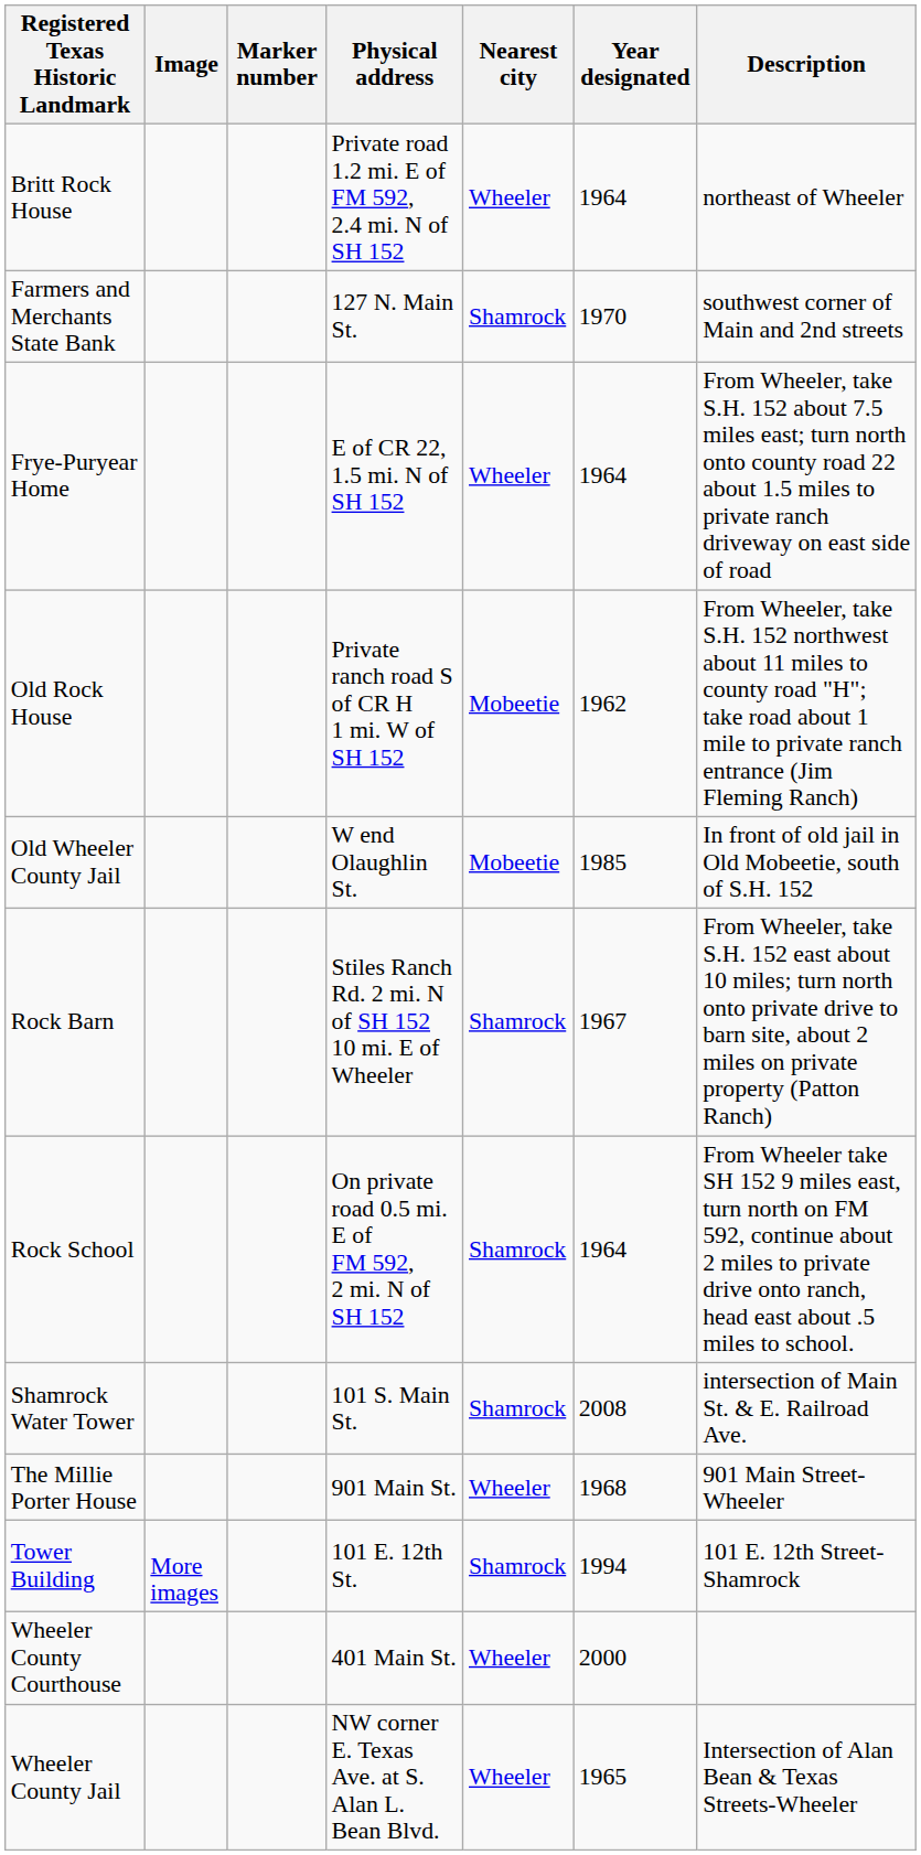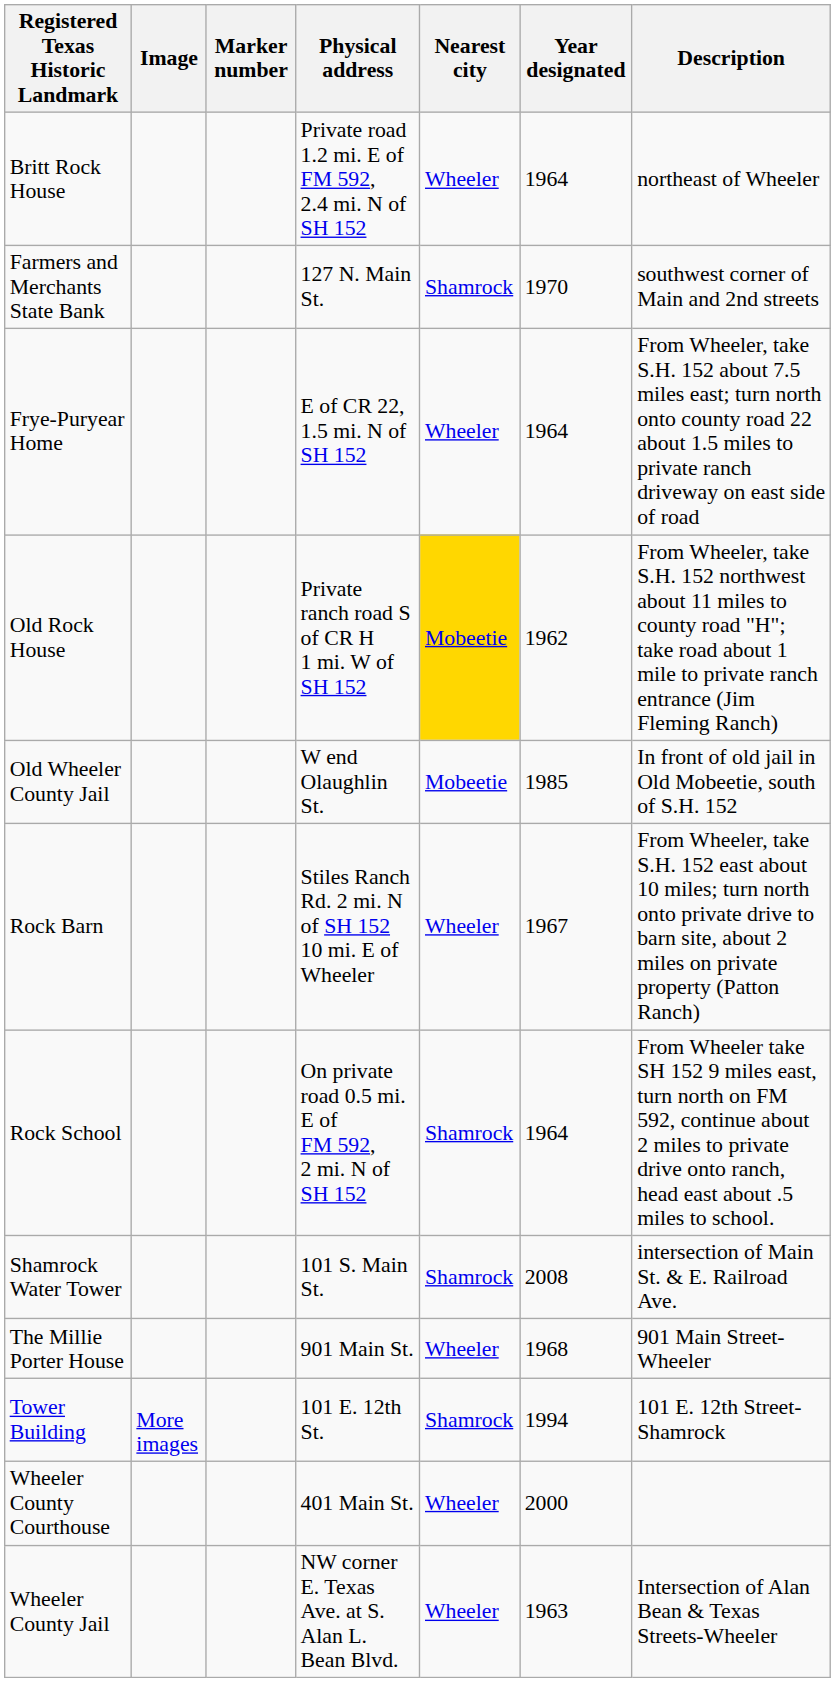 <table class="wikitable sortable">
 <tr>
 <th>Registered Texas Historic Landmark</th>
 <th>Image</th>
 <th>Marker number</th>
 <th>Physical address</th>
 <th>Nearest city</th>
 <th>Year designated</th>
 <th>Description</th>
 </tr>
 <tr>
 <td>Britt Rock House</td>
 <td></td>
 <td></td>
 <td>Private road 1.2 mi. E of <a href='#'>FM 592</a>, 2.4 mi. N of <a href='#'>SH 152</a><br></td>
 <td><a href='#'>Wheeler</a></td>
 <td>1964</td>
 <td>northeast of Wheeler</td>
 </tr>
 <tr>
 <td>Farmers and Merchants State Bank</td>
 <td></td>
 <td></td>
 <td>127 N. Main St.<br></td>
 <td><a href='#'>Shamrock</a></td>
 <td>1970</td>
 <td>southwest corner of Main and 2nd streets</td>
 </tr>
 <tr>
 <td>Frye-Puryear Home</td>
 <td></td>
 <td></td>
 <td>E of CR 22, 1.5 mi. N of <a href='#'>SH 152</a><br></td>
 <td><a href='#'>Wheeler</a></td>
 <td>1964</td>
 <td>From Wheeler, take S.H. 152 about 7.5 miles east; turn north onto county road 22 about 1.5 miles to private ranch driveway on east side of road</td>
 </tr>
 <tr>
 <td>Old Rock House</td>
 <td></td>
 <td></td>
 <td>Private ranch road S of CR H 1 mi. W of <a href='#'>SH 152</a><br></td>
-<td><a href='#'>Mobeetie</a></td>
+<td style="background: gold;"><a href='#'>Mobeetie</a></td>
 <td>1962</td>
 <td>From Wheeler, take S.H. 152 northwest about 11 miles to county road "H"; take road about 1 mile to private ranch entrance (Jim Fleming Ranch)</td>
 </tr>
 <tr>
 <td>Old Wheeler County Jail</td>
 <td></td>
 <td></td>
 <td>W end Olaughlin St.<br></td>
 <td><a href='#'>Mobeetie</a></td>
 <td>1985</td>
 <td>In front of old jail in Old Mobeetie, south of S.H. 152</td>
 </tr>
 <tr>
 <td>Rock Barn</td>
 <td></td>
 <td></td>
 <td>Stiles Ranch Rd. 2 mi. N of <a href='#'>SH 152</a> 10 mi. E of Wheeler<br></td>
-<td><a href='#'>Shamrock</a></td>
+<td><a href='#'>Wheeler</a></td>
 <td>1967</td>
 <td>From Wheeler, take S.H. 152 east about 10 miles; turn north onto private drive to barn site, about 2 miles on private property (Patton Ranch)</td>
 </tr>
 <tr>
 <td>Rock School</td>
 <td></td>
 <td></td>
 <td>On private road 0.5 mi. E of <a href='#'>FM 592</a>, 2 mi. N of <a href='#'>SH 152</a><br></td>
 <td><a href='#'>Shamrock</a></td>
 <td>1964</td>
 <td>From Wheeler take SH 152 9 miles east, turn north on FM 592, continue about 2 miles to private drive onto ranch, head east about .5 miles to school.</td>
 </tr>
 <tr>
 <td>Shamrock Water Tower</td>
 <td></td>
 <td></td>
 <td>101 S. Main St.<br></td>
 <td><a href='#'>Shamrock</a></td>
 <td>2008</td>
 <td>intersection of Main St. & E. Railroad Ave.</td>
 </tr>
 <tr>
 <td>The Millie Porter House</td>
 <td></td>
 <td></td>
 <td>901 Main St.<br></td>
 <td><a href='#'>Wheeler</a></td>
 <td>1968</td>
 <td>901 Main Street-Wheeler</td>
 </tr>
 <tr>
 <td><a href='#'>Tower Building</a></td>
 <td><br> <a href='#'>More images</a></td>
 <td></td>
 <td>101 E. 12th St.<br></td>
 <td><a href='#'>Shamrock</a></td>
 <td>1994</td>
 <td>101 E. 12th Street-Shamrock</td>
 </tr>
 <tr>
 <td>Wheeler County Courthouse</td>
 <td></td>
 <td></td>
 <td>401 Main St.<br></td>
 <td><a href='#'>Wheeler</a></td>
 <td>2000</td>
 <td></td>
 </tr>
 <tr>
 <td>Wheeler County Jail</td>
 <td></td>
 <td></td>
 <td>NW corner E. Texas Ave. at S. Alan L. Bean Blvd.<br></td>
 <td><a href='#'>Wheeler</a></td>
-<td>1965</td>
+<td>1963</td>
 <td>Intersection of Alan Bean & Texas Streets-Wheeler</td>
 </tr>
 </table>
